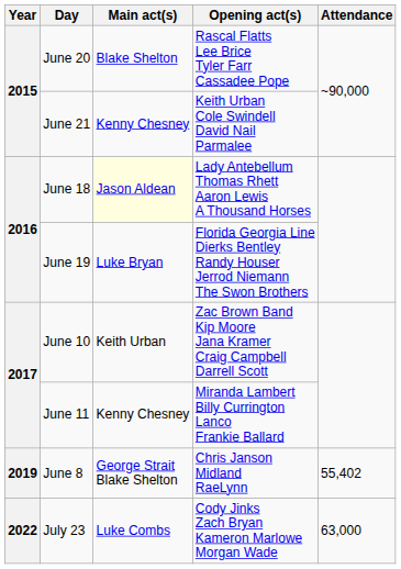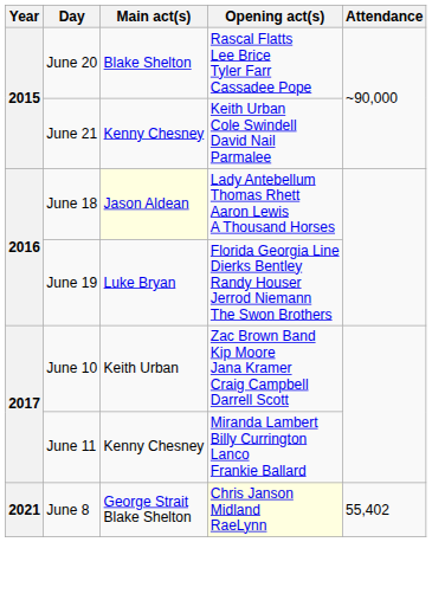 <table class="wikitable">
 <tr>
 <th>Year</th>
 <th>Day</th>
 <th>Main act(s)</th>
 <th>Opening act(s)</th>
 <th>Attendance</th>
 </tr>
 <tr>
 <th rowspan="2">2015</th>
 <td>June 20</td>
 <td><a href='#'>Blake Shelton</a></td>
 <td><a href='#'>Rascal Flatts</a><br><a href='#'>Lee Brice</a><br><a href='#'>Tyler Farr</a><br><a href='#'>Cassadee Pope</a></td>
 <td rowspan="2">~90,000</td>
 </tr>
 <tr>
 <td>June 21</td>
 <td><a href='#'>Kenny Chesney</a></td>
 <td><a href='#'>Keith Urban</a><br><a href='#'>Cole Swindell</a><br><a href='#'>David Nail</a><br><a href='#'>Parmalee</a></td>
 </tr>
 <tr>
 <th rowspan="2">2016</th>
 <td>June 18</td>
 <td style="background: lightyellow;"><a href='#'>Jason Aldean</a></td>
 <td><a href='#'>Lady Antebellum</a><br><a href='#'>Thomas Rhett</a><br><a href='#'>Aaron Lewis</a><br><a href='#'>A Thousand Horses</a></td>
 <td rowspan="2"></td>
 </tr>
 <tr>
 <td>June 19</td>
 <td><a href='#'>Luke Bryan</a></td>
 <td><a href='#'>Florida Georgia Line</a><br><a href='#'>Dierks Bentley</a><br><a href='#'>Randy Houser</a><br><a href='#'>Jerrod Niemann</a><br><a href='#'>The Swon Brothers</a></td>
 </tr>
 <tr>
 <th rowspan="2">2017</th>
 <td>June 10</td>
 <td>Keith Urban</td>
 <td><a href='#'>Zac Brown Band</a><br><a href='#'>Kip Moore</a><br><a href='#'>Jana Kramer</a><br><a href='#'>Craig Campbell</a><br><a href='#'>Darrell Scott</a></td>
 <td rowspan="2"></td>
 </tr>
 <tr>
 <td>June 11</td>
 <td>Kenny Chesney</td>
 <td><a href='#'>Miranda Lambert</a><br><a href='#'>Billy Currington</a><br><a href='#'>Lanco</a><br><a href='#'>Frankie Ballard</a></td>
 </tr>
 <tr>
-<th>2019</th>
+<th>2021</th>
 <td>June 8</td>
 <td><a href='#'>George Strait</a><br>Blake Shelton</td>
-<td><a href='#'>Chris Janson</a><br><a href='#'>Midland</a><br><a href='#'>RaeLynn</a></td>
+<td style="background: lightyellow;"><a href='#'>Chris Janson</a><br><a href='#'>Midland</a><br><a href='#'>RaeLynn</a></td>
 <td>55,402</td>
 </tr>
-<tr>
-<th>2022</th>
-<td>July 23</td>
-<td><a href='#'>Luke Combs</a></td>
-<td><a href='#'>Cody Jinks</a><br><a href='#'>Zach Bryan</a><br><a href='#'>Kameron Marlowe</a><br><a href='#'>Morgan Wade</a></td>
-<td>63,000</td>
-</tr>
 </table>
